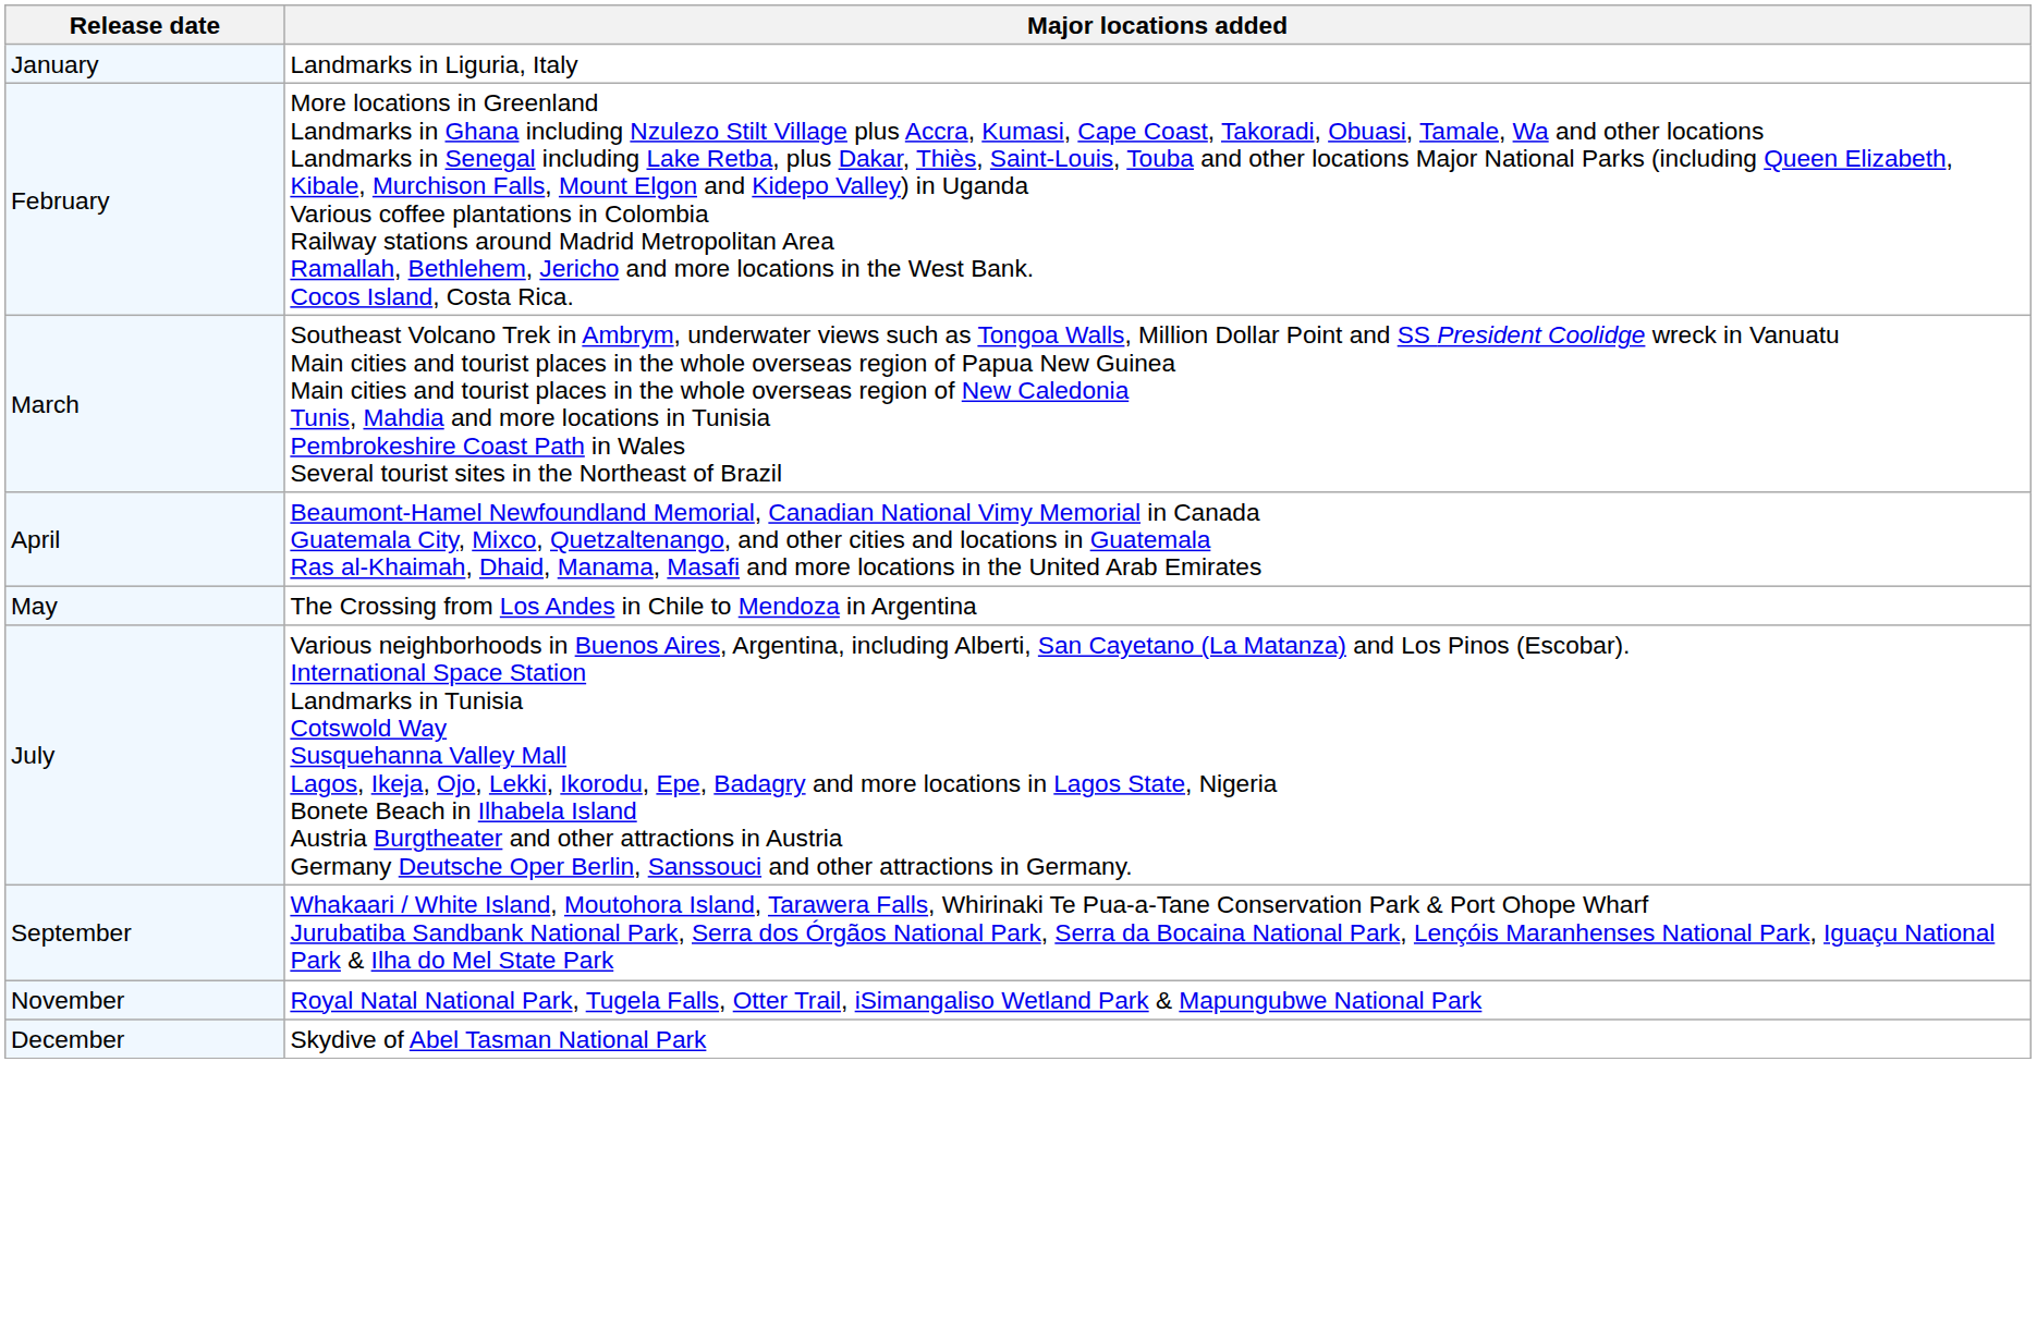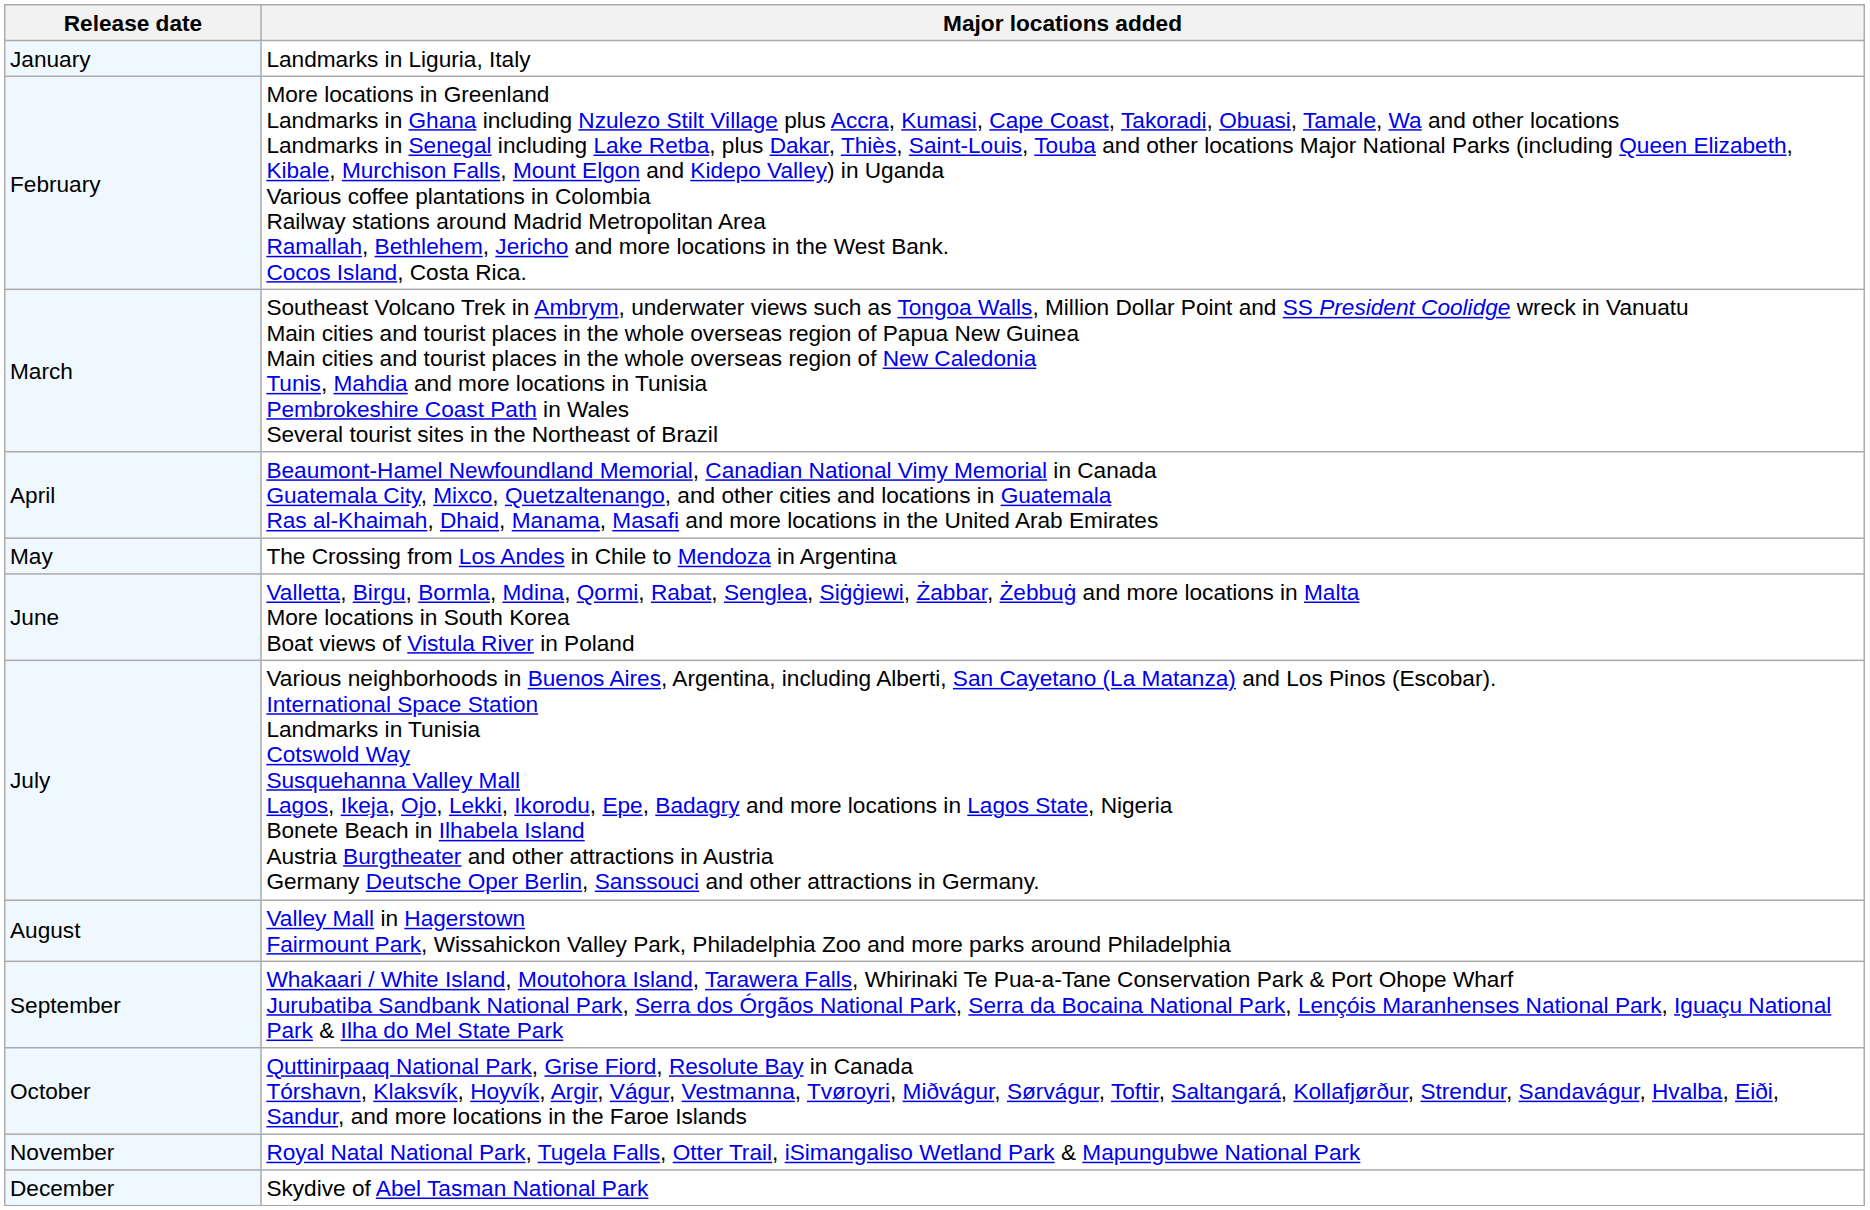 <table class="wikitable" style="font-size:95%">
 <tr>
 <th style="width:165px;">Release date</th>
 <th>Major locations added</th>
 </tr>
 <tr>
 <td style="background:#f0f8ff;">January</td>
 <td style="background:#fff;">Landmarks in Liguria, Italy</td>
 </tr>
 <tr>
 <td style="background:#f0f8ff;">February</td>
 <td style="background:#fff;">More locations in Greenland<br>Landmarks in <a href='#'>Ghana</a> including <a href='#'>Nzulezo Stilt Village</a> plus <a href='#'>Accra</a>, <a href='#'>Kumasi</a>, <a href='#'>Cape Coast</a>, <a href='#'>Takoradi</a>, <a href='#'>Obuasi</a>, <a href='#'>Tamale</a>, <a href='#'>Wa</a> and other locations<br>Landmarks in <a href='#'>Senegal</a> including <a href='#'>Lake Retba</a>, plus <a href='#'>Dakar</a>, <a href='#'>Thiès</a>, <a href='#'>Saint-Louis</a>, <a href='#'>Touba</a> and other locations Major National Parks (including <a href='#'>Queen Elizabeth</a>, <a href='#'>Kibale</a>, <a href='#'>Murchison Falls</a>, <a href='#'>Mount Elgon</a> and <a href='#'>Kidepo Valley</a>) in Uganda<br>Various coffee plantations in Colombia<br>Railway stations around Madrid Metropolitan Area<br><a href='#'>Ramallah</a>, <a href='#'>Bethlehem</a>, <a href='#'>Jericho</a> and more locations in the West Bank.<br><a href='#'>Cocos Island</a>, Costa Rica.</td>
 </tr>
 <tr>
 <td style="background:#f0f8ff;">March</td>
 <td style="background:#fff;">Southeast Volcano Trek in <a href='#'>Ambrym</a>, underwater views such as <a href='#'>Tongoa Walls</a>, Million Dollar Point and <a href='#'>SS <em>President Coolidge</em></a> wreck in Vanuatu<br> Main cities and tourist places in the whole overseas region of Papua New Guinea<br> Main cities and tourist places in the whole overseas region of <a href='#'>New Caledonia</a><br><a href='#'>Tunis</a>, <a href='#'>Mahdia</a> and more locations in Tunisia<br> <a href='#'>Pembrokeshire Coast Path</a> in Wales<br> Several tourist sites in the Northeast of Brazil</td>
 </tr>
 <tr>
 <td style="background:#f0f8ff;">April</td>
 <td style="background:#fff;"><a href='#'>Beaumont-Hamel Newfoundland Memorial</a>, <a href='#'>Canadian National Vimy Memorial</a> in Canada<br> <a href='#'>Guatemala City</a>, <a href='#'>Mixco</a>, <a href='#'>Quetzaltenango</a>, and other cities and locations in <a href='#'>Guatemala</a><br> <a href='#'>Ras al-Khaimah</a>, <a href='#'>Dhaid</a>, <a href='#'>Manama</a>, <a href='#'>Masafi</a> and more locations in the United Arab Emirates</td>
 </tr>
 <tr>
 <td style="background:#f0f8ff;">May</td>
 <td style="background:#fff;">The Crossing from <a href='#'>Los Andes</a> in Chile to <a href='#'>Mendoza</a> in Argentina</td>
 </tr>
 <tr>
+<td style="background:#f0f8ff;">June</td>
+<td style="background:#fff;"><a href='#'>Valletta</a>, <a href='#'>Birgu</a>, <a href='#'>Bormla</a>, <a href='#'>Mdina</a>, <a href='#'>Qormi</a>, <a href='#'>Rabat</a>, <a href='#'>Senglea</a>, <a href='#'>Siġġiewi</a>, <a href='#'>Żabbar</a>, <a href='#'>Żebbuġ</a> and more locations in <a href='#'>Malta</a><br> More locations in South Korea<br> Boat views of <a href='#'>Vistula River</a> in Poland</td>
+</tr>
+<tr>
 <td style="background:#f0f8ff;">July</td>
 <td style="background:#fff;">Various neighborhoods in <a href='#'>Buenos Aires</a>, Argentina, including Alberti, <a href='#'>San Cayetano (La Matanza)</a> and Los Pinos (Escobar).<br> <a href='#'>International Space Station</a><br> Landmarks in Tunisia<br> <a href='#'>Cotswold Way</a><br> <a href='#'>Susquehanna Valley Mall</a><br> <a href='#'>Lagos</a>, <a href='#'>Ikeja</a>, <a href='#'>Ojo</a>, <a href='#'>Lekki</a>, <a href='#'>Ikorodu</a>, <a href='#'>Epe</a>, <a href='#'>Badagry</a> and more locations in <a href='#'>Lagos State</a>, Nigeria<br> Bonete Beach in <a href='#'>Ilhabela Island</a><br>Austria <a href='#'>Burgtheater</a> and other attractions in Austria<br>Germany <a href='#'>Deutsche Oper Berlin</a>, <a href='#'>Sanssouci</a> and other attractions in Germany.</td>
 </tr>
 <tr>
+<td style="background:#f0f8ff;">August</td>
+<td style="background:#fff;"><a href='#'>Valley Mall</a> in <a href='#'>Hagerstown</a> <br> <a href='#'>Fairmount Park</a>, Wissahickon Valley Park, Philadelphia Zoo and more parks around Philadelphia</td>
+</tr>
+<tr>
 <td style="background:#f0f8ff;">September</td>
 <td style="background:#fff;"><a href='#'>Whakaari / White Island</a>, <a href='#'>Moutohora Island</a>, <a href='#'>Tarawera Falls</a>, Whirinaki Te Pua-a-Tane Conservation Park & Port Ohope Wharf<br> <a href='#'>Jurubatiba Sandbank National Park</a>, <a href='#'>Serra dos Órgãos National Park</a>, <a href='#'>Serra da Bocaina National Park</a>, <a href='#'>Lençóis Maranhenses National Park</a>, <a href='#'>Iguaçu National Park</a> & <a href='#'>Ilha do Mel State Park</a></td>
+</tr>
+<tr>
+<td style="background:#f0f8ff;">October</td>
+<td style="background:#fff;"><a href='#'>Quttinirpaaq National Park</a>, <a href='#'>Grise Fiord</a>, <a href='#'>Resolute Bay</a> in Canada<br> <a href='#'>Tórshavn</a>, <a href='#'>Klaksvík</a>, <a href='#'>Hoyvík</a>, <a href='#'>Argir</a>, <a href='#'>Vágur</a>, <a href='#'>Vestmanna</a>, <a href='#'>Tvøroyri</a>, <a href='#'>Miðvágur</a>, <a href='#'>Sørvágur</a>, <a href='#'>Toftir</a>, <a href='#'>Saltangará</a>, <a href='#'>Kollafjørður</a>, <a href='#'>Strendur</a>, <a href='#'>Sandavágur</a>, <a href='#'>Hvalba</a>, <a href='#'>Eiði</a>, <a href='#'>Sandur</a>, and more locations in the Faroe Islands</td>
 </tr>
 <tr>
 <td style="background:#f0f8ff;">November</td>
 <td style="background:#fff;"><a href='#'>Royal Natal National Park</a>, <a href='#'>Tugela Falls</a>, <a href='#'>Otter Trail</a>, <a href='#'>iSimangaliso Wetland Park</a> & <a href='#'>Mapungubwe National Park</a></td>
 </tr>
 <tr>
 <td style="background:#f0f8ff;">December</td>
 <td style="background:#fff;">Skydive of <a href='#'>Abel Tasman National Park</a></td>
 </tr>
 </table>
